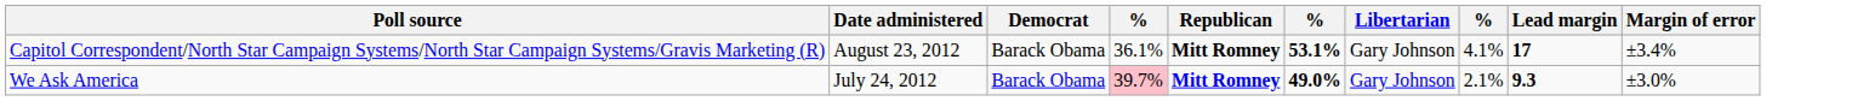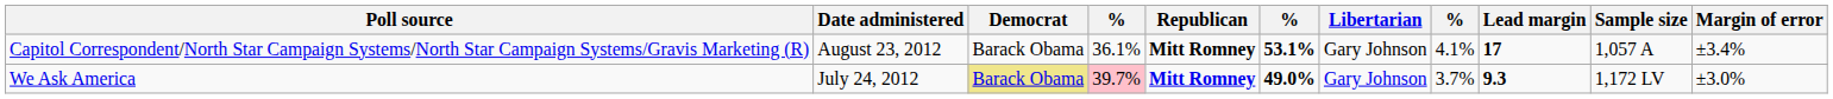 <table class="wikitable">
 <tr style="background:lightgrey;">
 <th>Poll source</th>
 <th>Date administered</th>
 <th>Democrat</th>
 <th>%</th>
 <th>Republican</th>
 <th>%</th>
 <th><a href='#'>Libertarian</a></th>
 <th>%</th>
 <th>Lead margin</th>
+<th>Sample size</th>
 <th>Margin of error</th>
 </tr>
 <tr>
 <td><a href='#'>Capitol Correspondent</a>/<a href='#'>North Star Campaign Systems</a>/<a href='#'>North Star Campaign Systems/Gravis Marketing (R)</a></td>
 <td>August 23, 2012</td>
 <td>Barack Obama</td>
 <td>36.1%</td>
 <td><strong>Mitt Romney</strong></td>
 <td><strong>53.1%</strong></td>
 <td>Gary Johnson</td>
 <td>4.1%</td>
 <td><strong>17</strong></td>
+<td>1,057 A</td>
 <td>±3.4%</td>
 </tr>
 <tr>
 <td><a href='#'>We Ask America</a></td>
 <td>July 24, 2012</td>
-<td><a href='#'>Barack Obama</a></td>
+<td style="background: khaki;"><a href='#'>Barack Obama</a></td>
 <td style="background: pink;">39.7%</td>
 <td><strong><a href='#'>Mitt Romney</a></strong></td>
 <td><strong>49.0%</strong></td>
 <td><a href='#'>Gary Johnson</a></td>
-<td>2.1%</td>
+<td>3.7%</td>
 <td><strong>9.3</strong></td>
+<td>1,172 LV</td>
 <td>±3.0%</td>
 </tr>
 </table>
